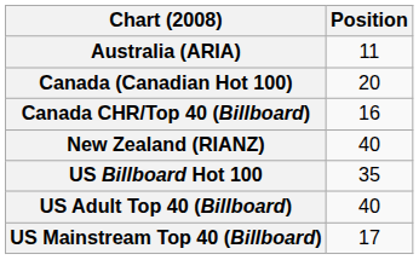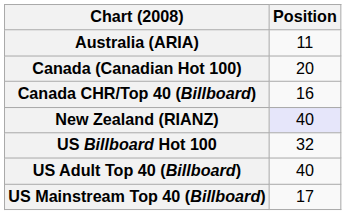 <table class="wikitable sortable plainrowheaders">
 <tr>
 <th>Chart (2008)</th>
 <th>Position</th>
 </tr>
 <tr>
 <th scope="row">Australia (ARIA)</th>
 <td style="text-align:center;">11</td>
 </tr>
 <tr>
 <th scope="row">Canada (Canadian Hot 100)</th>
 <td style="text-align:center;">20</td>
 </tr>
 <tr>
 <th scope="row">Canada CHR/Top 40 (<em>Billboard</em>)</th>
 <td style="text-align:center;">16</td>
 </tr>
 <tr>
 <th scope="row">New Zealand (RIANZ)</th>
-<td style="text-align:center;">40</td>
+<td style="background: lavender; text-align:center;">40</td>
 </tr>
 <tr>
 <th scope="row">US <em>Billboard</em> Hot 100</th>
-<td style="text-align:center;">35</td>
+<td style="text-align:center;">32</td>
 </tr>
 <tr>
 <th scope="row">US Adult Top 40 (<em>Billboard</em>)</th>
 <td style="text-align:center;">40</td>
 </tr>
 <tr>
 <th scope="row">US Mainstream Top 40 (<em>Billboard</em>)</th>
 <td style="text-align:center;">17</td>
 </tr>
 </table>
